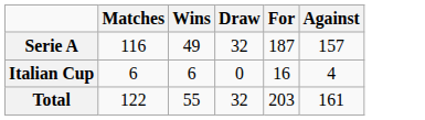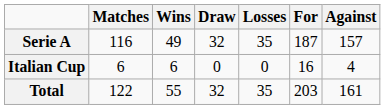 <table class="wikitable" style="text-align: center;">
 <tr>
 <td></td>
 <th>Matches</th>
 <th>Wins</th>
 <th>Draw</th>
+<th>Losses</th>
 <th>For</th>
 <th>Against</th>
 </tr>
 <tr>
 <th>Serie A</th>
 <td>116</td>
 <td>49</td>
 <td>32</td>
+<td>35</td>
 <td>187</td>
 <td>157</td>
 </tr>
 <tr>
 <th>Italian Cup</th>
 <td>6</td>
 <td>6</td>
+<td>0</td>
 <td>0</td>
 <td>16</td>
 <td>4</td>
 </tr>
 <tr>
 <th>Total</th>
 <td>122</td>
 <td>55</td>
 <td>32</td>
+<td>35</td>
 <td>203</td>
 <td>161</td>
 </tr>
 </table>
